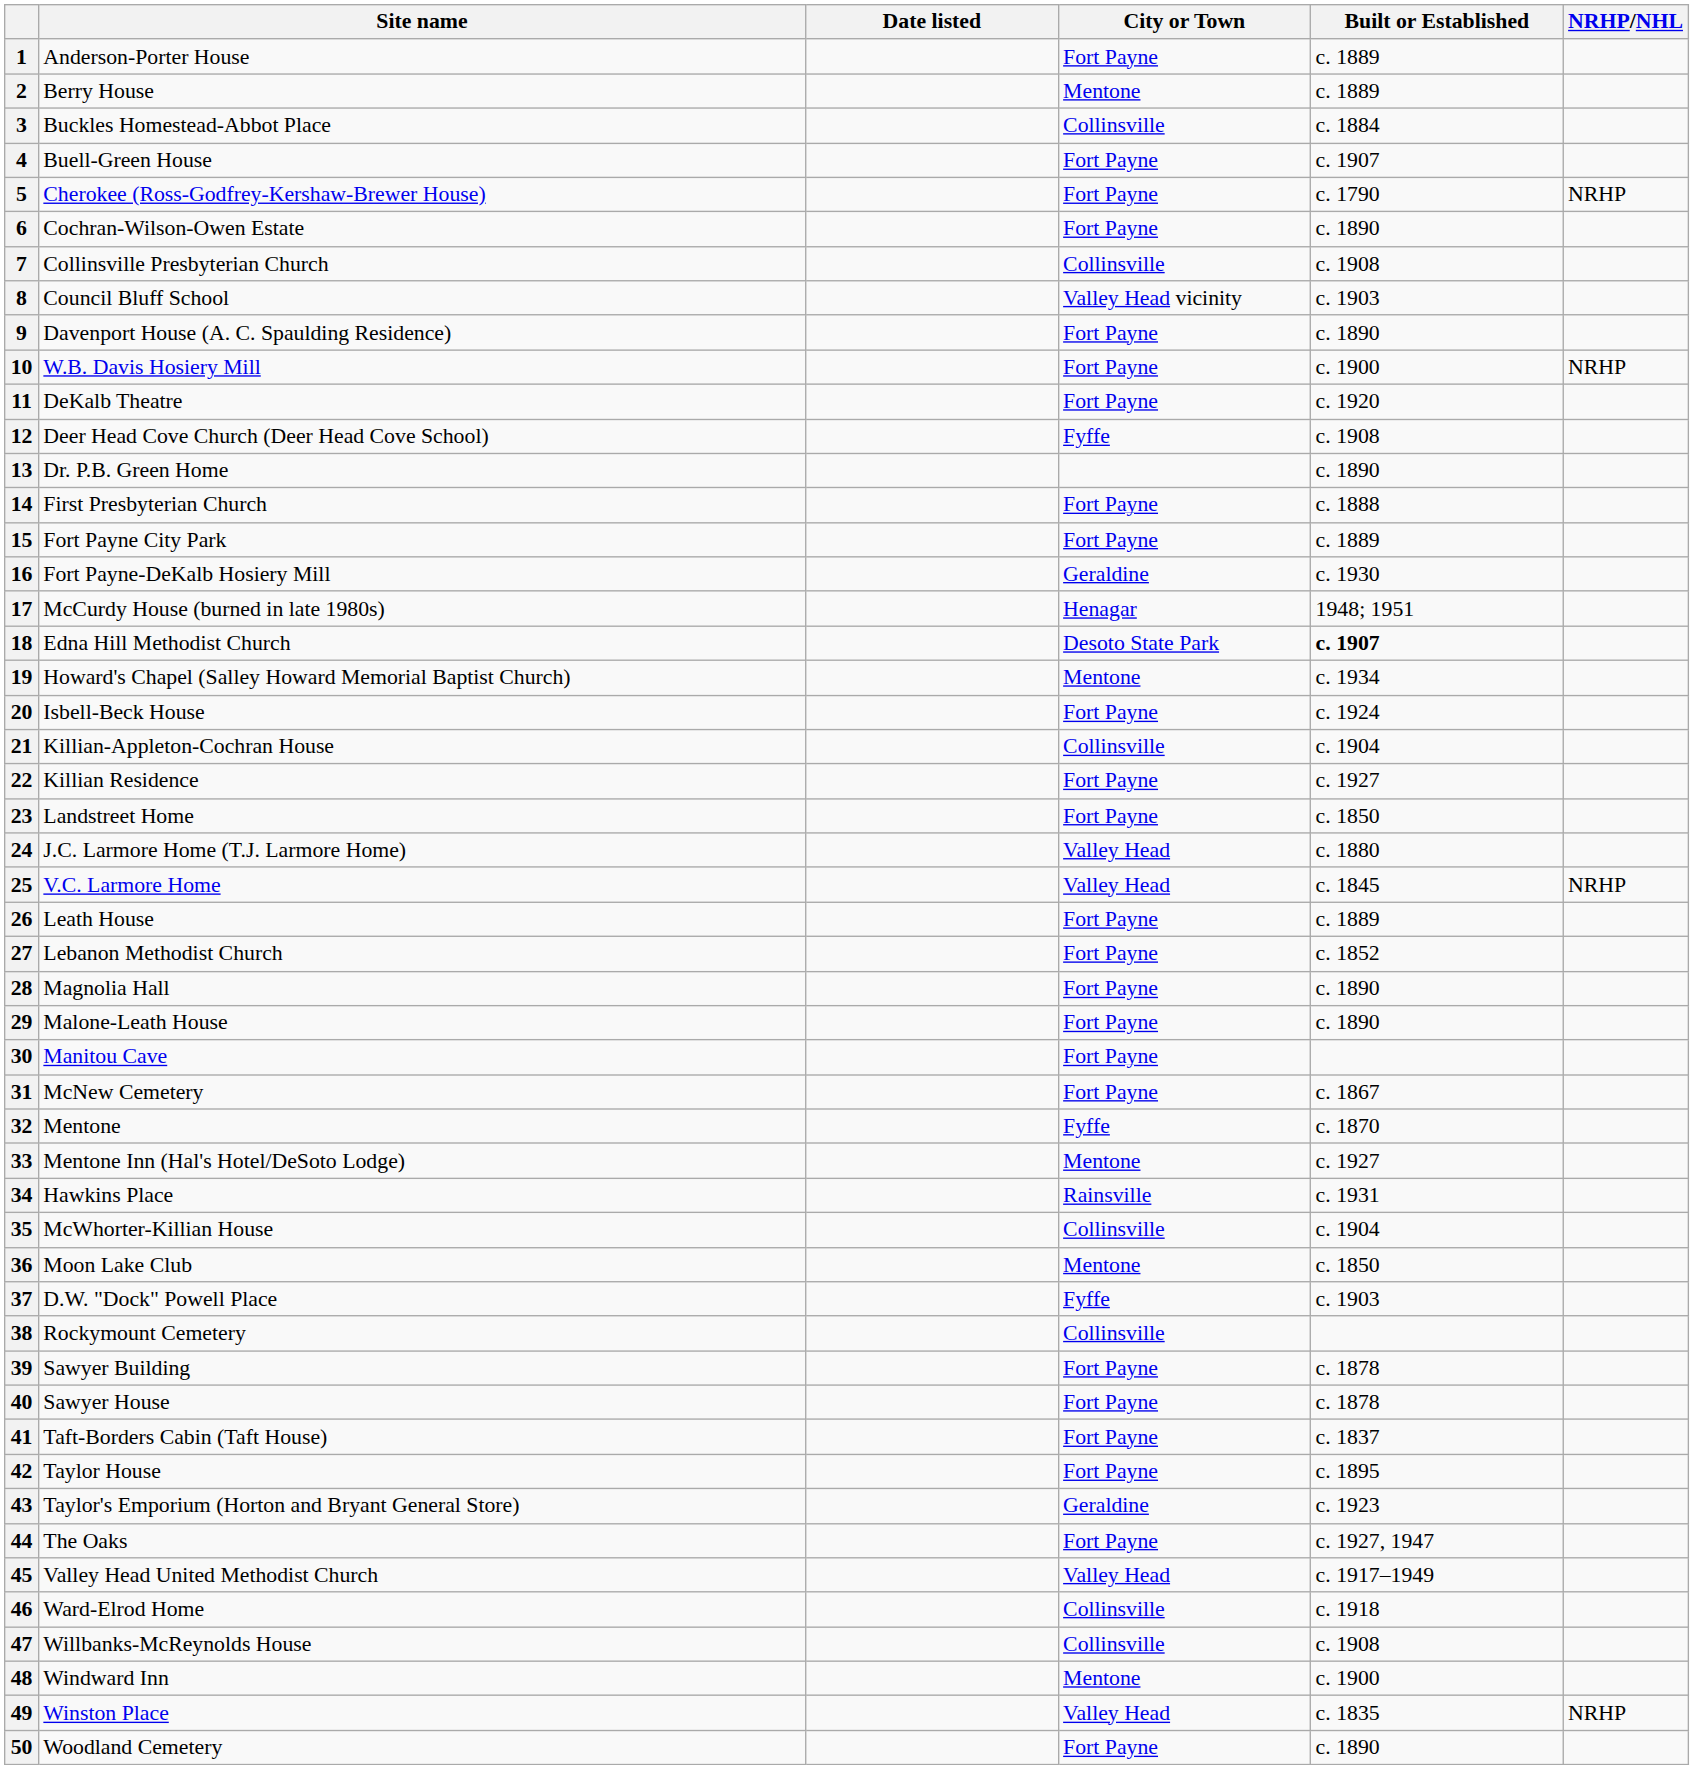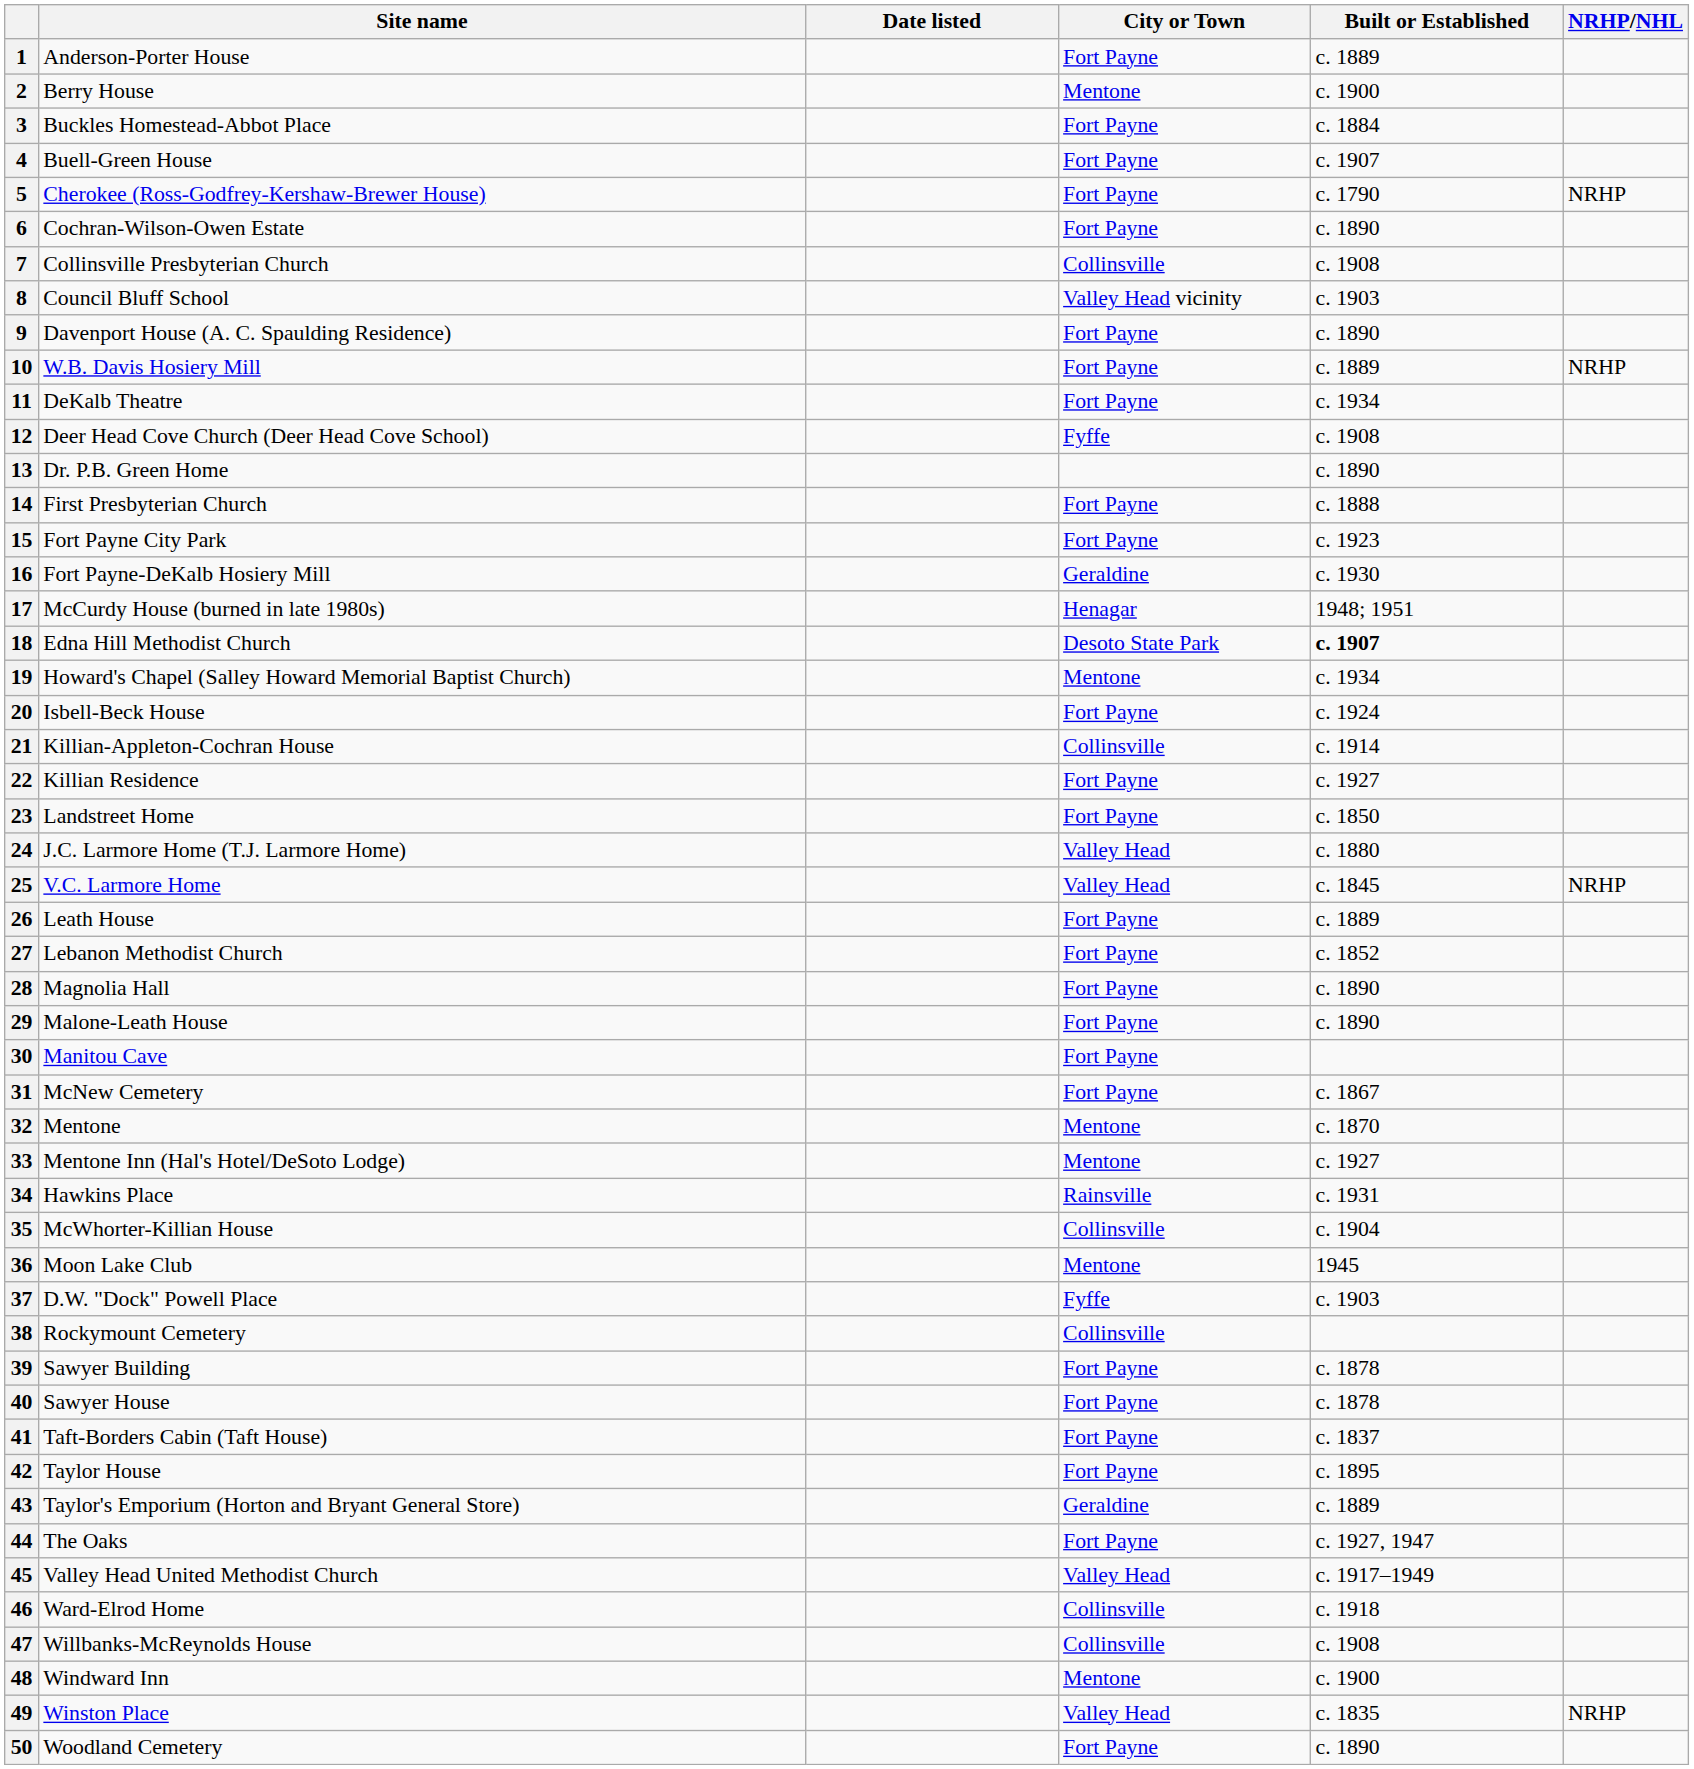 <table class="wikitable" style="width:98%">
 <tr>
 <th width = 2%  ></th>
 <th><strong>Site name</strong></th>
 <th width = 15% ><strong>Date listed</strong></th>
 <th width = 15% ><strong>City or Town</strong></th>
 <th width = 15% ><strong>Built or Established</strong></th>
 <th width = 5%  ><strong><a href='#'>NRHP</a>/<a href='#'>NHL</a></strong></th>
 </tr>
 <tr ->
 <th>1</th>
 <td>Anderson-Porter House</td>
 <td></td>
 <td><a href='#'>Fort Payne</a></td>
 <td>c. 1889</td>
 <td></td>
 </tr>
 <tr ->
 <th>2</th>
 <td>Berry House</td>
 <td></td>
 <td><a href='#'>Mentone</a></td>
-<td>c. 1889</td>
+<td>c. 1900</td>
 <td></td>
 </tr>
 <tr ->
 <th>3</th>
 <td>Buckles Homestead-Abbot Place</td>
 <td></td>
-<td><a href='#'>Collinsville</a></td>
+<td><a href='#'>Fort Payne</a></td>
 <td>c. 1884</td>
 <td></td>
 </tr>
 <tr ->
 <th>4</th>
 <td>Buell-Green House</td>
 <td></td>
 <td><a href='#'>Fort Payne</a></td>
 <td>c. 1907</td>
 <td></td>
 </tr>
 <tr ->
 <th>5</th>
 <td><a href='#'>Cherokee (Ross-Godfrey-Kershaw-Brewer House)</a></td>
 <td></td>
 <td><a href='#'>Fort Payne</a></td>
 <td>c. 1790</td>
 <td>NRHP</td>
 </tr>
 <tr ->
 <th>6</th>
 <td>Cochran-Wilson-Owen Estate</td>
 <td></td>
 <td><a href='#'>Fort Payne</a></td>
 <td>c. 1890</td>
 <td></td>
 </tr>
 <tr ->
 <th>7</th>
 <td>Collinsville Presbyterian Church</td>
 <td></td>
 <td><a href='#'>Collinsville</a></td>
 <td>c. 1908</td>
 <td></td>
 </tr>
 <tr ->
 <th>8</th>
 <td>Council Bluff School</td>
 <td></td>
 <td><a href='#'>Valley Head</a> vicinity</td>
 <td>c. 1903</td>
 <td></td>
 </tr>
 <tr ->
 <th>9</th>
 <td>Davenport House (A. C. Spaulding Residence)</td>
 <td></td>
 <td><a href='#'>Fort Payne</a></td>
 <td>c. 1890</td>
 <td></td>
 </tr>
 <tr ->
 <th>10</th>
 <td><a href='#'>W.B. Davis Hosiery Mill</a></td>
 <td></td>
 <td><a href='#'>Fort Payne</a></td>
-<td>c. 1900</td>
+<td>c. 1889</td>
 <td>NRHP</td>
 </tr>
 <tr ->
 <th>11</th>
 <td>DeKalb Theatre</td>
 <td></td>
 <td><a href='#'>Fort Payne</a></td>
-<td>c. 1920</td>
+<td>c. 1934</td>
 <td></td>
 </tr>
 <tr ->
 <th>12</th>
 <td>Deer Head Cove Church (Deer Head Cove School)</td>
 <td></td>
 <td><a href='#'>Fyffe</a></td>
 <td>c. 1908</td>
 <td></td>
 </tr>
 <tr ->
 <th>13</th>
 <td>Dr. P.B. Green Home</td>
 <td></td>
 <td></td>
 <td>c. 1890</td>
 <td></td>
 </tr>
 <tr ->
 <th>14</th>
 <td>First Presbyterian Church</td>
 <td></td>
 <td><a href='#'>Fort Payne</a></td>
 <td>c. 1888</td>
 <td></td>
 </tr>
 <tr ->
 <th>15</th>
 <td>Fort Payne City Park</td>
 <td></td>
 <td><a href='#'>Fort Payne</a></td>
-<td>c. 1889</td>
+<td>c. 1923</td>
 <td></td>
 </tr>
 <tr ->
 <th>16</th>
 <td>Fort Payne-DeKalb Hosiery Mill</td>
 <td></td>
 <td><a href='#'>Geraldine</a></td>
 <td>c. 1930</td>
 <td></td>
 </tr>
 <tr ->
 <th>17</th>
 <td>McCurdy House (burned in late 1980s)</td>
 <td></td>
 <td><a href='#'>Henagar</a></td>
 <td>1948; 1951</td>
 <td></td>
 </tr>
 <tr ->
 <th>18</th>
 <td>Edna Hill Methodist Church</td>
 <td></td>
 <td><a href='#'>Desoto State Park</a></td>
 <td><strong>c. 1907</strong></td>
 <td></td>
 </tr>
 <tr ->
 <th>19</th>
 <td>Howard's Chapel (Salley Howard Memorial Baptist Church)</td>
 <td></td>
 <td><a href='#'>Mentone</a></td>
 <td>c. 1934</td>
 <td></td>
 </tr>
 <tr ->
 <th>20</th>
 <td>Isbell-Beck House</td>
 <td></td>
 <td><a href='#'>Fort Payne</a></td>
 <td>c. 1924</td>
 <td></td>
 </tr>
 <tr ->
 <th>21</th>
 <td>Killian-Appleton-Cochran House</td>
 <td></td>
 <td><a href='#'>Collinsville</a></td>
-<td>c. 1904</td>
+<td>c. 1914</td>
 <td></td>
 </tr>
 <tr ->
 <th>22</th>
 <td>Killian Residence</td>
 <td></td>
 <td><a href='#'>Fort Payne</a></td>
 <td>c. 1927</td>
 <td></td>
 </tr>
 <tr ->
 <th>23</th>
 <td>Landstreet Home</td>
 <td></td>
 <td><a href='#'>Fort Payne</a></td>
 <td>c. 1850</td>
 <td></td>
 </tr>
 <tr ->
 <th>24</th>
 <td>J.C. Larmore Home (T.J. Larmore Home)</td>
 <td></td>
 <td><a href='#'>Valley Head</a></td>
 <td>c. 1880</td>
 <td></td>
 </tr>
 <tr ->
 <th>25</th>
 <td><a href='#'>V.C. Larmore Home</a></td>
 <td></td>
 <td><a href='#'>Valley Head</a></td>
 <td>c. 1845</td>
 <td>NRHP</td>
 </tr>
 <tr ->
 <th>26</th>
 <td>Leath House</td>
 <td></td>
 <td><a href='#'>Fort Payne</a></td>
 <td>c. 1889</td>
 <td></td>
 </tr>
 <tr ->
 <th>27</th>
 <td>Lebanon Methodist Church</td>
 <td></td>
 <td><a href='#'>Fort Payne</a></td>
 <td>c. 1852</td>
 <td></td>
 </tr>
 <tr ->
 <th>28</th>
 <td>Magnolia Hall</td>
 <td></td>
 <td><a href='#'>Fort Payne</a></td>
 <td>c. 1890</td>
 <td></td>
 </tr>
 <tr ->
 <th>29</th>
 <td>Malone-Leath House</td>
 <td></td>
 <td><a href='#'>Fort Payne</a></td>
 <td>c. 1890</td>
 <td></td>
 </tr>
 <tr ->
 <th>30</th>
 <td><a href='#'>Manitou Cave</a></td>
 <td></td>
 <td><a href='#'>Fort Payne</a></td>
 <td></td>
 <td></td>
 </tr>
 <tr ->
 <th>31</th>
 <td>McNew Cemetery</td>
 <td></td>
 <td><a href='#'>Fort Payne</a></td>
 <td>c. 1867</td>
 <td></td>
 </tr>
 <tr ->
 <th>32</th>
 <td>Mentone</td>
 <td></td>
-<td><a href='#'>Fyffe</a></td>
+<td><a href='#'>Mentone</a></td>
 <td>c. 1870</td>
 <td></td>
 </tr>
 <tr ->
 <th>33</th>
 <td>Mentone Inn (Hal's Hotel/DeSoto Lodge)</td>
 <td></td>
 <td><a href='#'>Mentone</a></td>
 <td>c. 1927</td>
 <td></td>
 </tr>
 <tr ->
 <th>34</th>
 <td>Hawkins Place</td>
 <td></td>
 <td><a href='#'>Rainsville</a></td>
 <td>c. 1931</td>
 <td></td>
 </tr>
 <tr ->
 <th>35</th>
 <td>McWhorter-Killian House</td>
 <td></td>
 <td><a href='#'>Collinsville</a></td>
 <td>c. 1904</td>
 <td></td>
 </tr>
 <tr ->
 <th>36</th>
 <td>Moon Lake Club</td>
 <td></td>
 <td><a href='#'>Mentone</a></td>
-<td>c. 1850</td>
+<td>1945</td>
 <td></td>
 </tr>
 <tr ->
 <th>37</th>
 <td>D.W. "Dock" Powell Place</td>
 <td></td>
 <td><a href='#'>Fyffe</a></td>
 <td>c. 1903</td>
 <td></td>
 </tr>
 <tr ->
 <th>38</th>
 <td>Rockymount Cemetery</td>
 <td></td>
 <td><a href='#'>Collinsville</a></td>
 <td></td>
 <td></td>
 </tr>
 <tr ->
 <th>39</th>
 <td>Sawyer Building</td>
 <td></td>
 <td><a href='#'>Fort Payne</a></td>
 <td>c. 1878</td>
 <td></td>
 </tr>
 <tr ->
 <th>40</th>
 <td>Sawyer House</td>
 <td></td>
 <td><a href='#'>Fort Payne</a></td>
 <td>c. 1878</td>
 <td></td>
 </tr>
 <tr ->
 <th>41</th>
 <td>Taft-Borders Cabin (Taft House)</td>
 <td></td>
 <td><a href='#'>Fort Payne</a></td>
 <td>c. 1837</td>
 <td></td>
 </tr>
 <tr ->
 <th>42</th>
 <td>Taylor House</td>
 <td></td>
 <td><a href='#'>Fort Payne</a></td>
 <td>c. 1895</td>
 <td></td>
 </tr>
 <tr ->
 <th>43</th>
 <td>Taylor's Emporium (Horton and Bryant General Store)</td>
 <td></td>
 <td><a href='#'>Geraldine</a></td>
-<td>c. 1923</td>
+<td>c. 1889</td>
 <td></td>
 </tr>
 <tr ->
 <th>44</th>
 <td>The Oaks</td>
 <td></td>
 <td><a href='#'>Fort Payne</a></td>
 <td>c. 1927, 1947</td>
 <td></td>
 </tr>
 <tr ->
 <th>45</th>
 <td>Valley Head United Methodist Church</td>
 <td></td>
 <td><a href='#'>Valley Head</a></td>
 <td>c. 1917–1949</td>
 <td></td>
 </tr>
 <tr ->
 <th>46</th>
 <td>Ward-Elrod Home</td>
 <td></td>
 <td><a href='#'>Collinsville</a></td>
 <td>c. 1918</td>
 <td></td>
 </tr>
 <tr ->
 <th>47</th>
 <td>Willbanks-McReynolds House</td>
 <td></td>
 <td><a href='#'>Collinsville</a></td>
 <td>c. 1908</td>
 <td></td>
 </tr>
 <tr ->
 <th>48</th>
 <td>Windward Inn</td>
 <td></td>
 <td><a href='#'>Mentone</a></td>
 <td>c. 1900</td>
 <td></td>
 </tr>
 <tr ->
 <th>49</th>
 <td><a href='#'>Winston Place</a></td>
 <td></td>
 <td><a href='#'>Valley Head</a></td>
 <td>c. 1835</td>
 <td>NRHP</td>
 </tr>
 <tr ->
 <th>50</th>
 <td>Woodland Cemetery</td>
 <td></td>
 <td><a href='#'>Fort Payne</a></td>
 <td>c. 1890</td>
 <td></td>
 </tr>
 </table>
